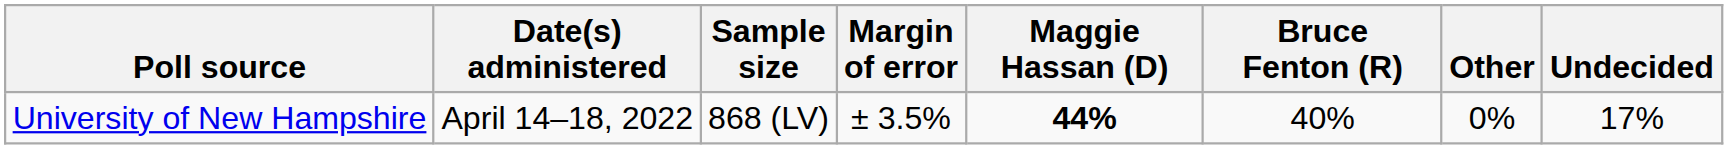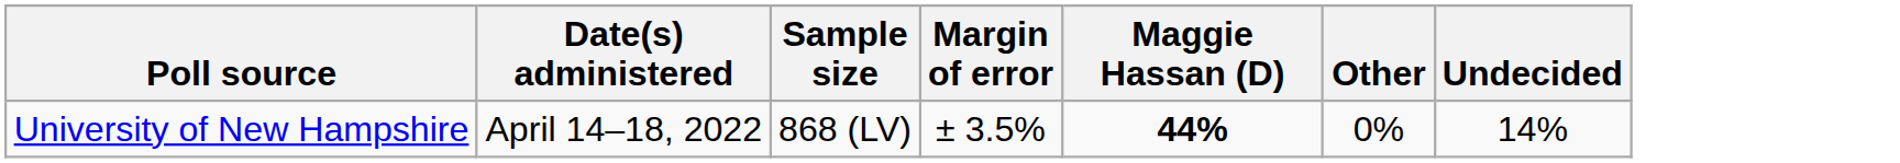 <table class="wikitable" style="font-size:90%;text-align:center;">
 <tr valign=bottom>
 <th>Poll source</th>
 <th>Date(s)<br>administered</th>
 <th>Sample<br>size</th>
 <th>Margin<br>of error</th>
 <th style="width:100px;">Maggie<br>Hassan (D)</th>
-<th style="width:100px;">Bruce<br>Fenton (R)</th>
 <th>Other</th>
 <th>Undecided</th>
 </tr>
 <tr>
 <td style="text-align:left;"><a href='#'>University of New Hampshire</a></td>
 <td>April 14–18, 2022</td>
 <td>868 (LV)</td>
 <td>± 3.5%</td>
 <td><strong>44%</strong></td>
-<td>40%</td>
 <td>0%</td>
-<td>17%</td>
+<td>14%</td>
 </tr>
 </table>
